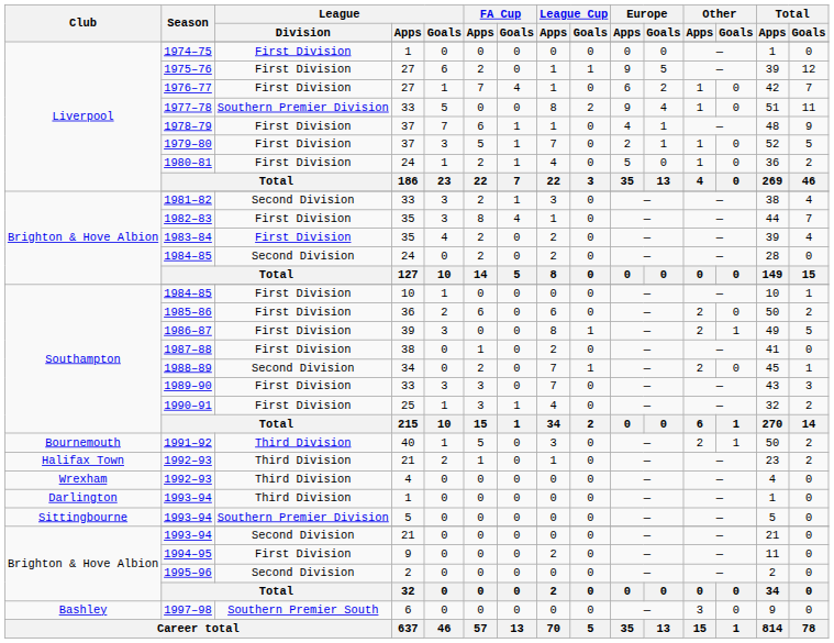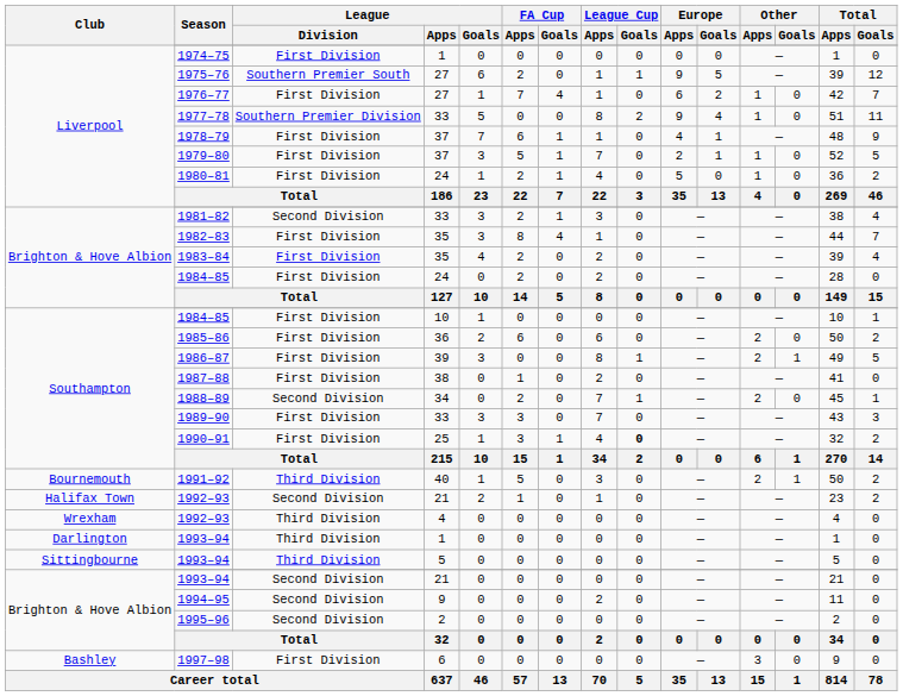 <table class=wikitable style=text-align:center>
 <tr>
 <th rowspan=2>Club</th>
 <th rowspan=2>Season</th>
 <th colspan=3>League</th>
 <th colspan=2><a href='#'>FA Cup</a></th>
 <th colspan=2><a href='#'>League Cup</a></th>
 <th colspan=2>Europe</th>
 <th colspan=2>Other</th>
 <th colspan=2>Total</th>
 </tr>
 <tr>
 <th>Division</th>
 <th>Apps</th>
 <th>Goals</th>
 <th>Apps</th>
 <th>Goals</th>
 <th>Apps</th>
 <th>Goals</th>
 <th>Apps</th>
 <th>Goals</th>
 <th>Apps</th>
 <th>Goals</th>
 <th>Apps</th>
 <th>Goals</th>
 </tr>
 <tr>
 <td rowspan=9><a href='#'>Liverpool</a></td>
 </tr>
 <tr>
 <td><a href='#'>1974–75</a></td>
 <td><a href='#'>First Division</a></td>
 <td>1</td>
 <td>0</td>
 <td>0</td>
 <td>0</td>
 <td>0</td>
 <td>0</td>
 <td>0</td>
 <td>0</td>
 <td colspan=2>—</td>
 <td>1</td>
 <td>0</td>
 </tr>
 <tr>
 <td><a href='#'>1975–76</a></td>
-<td>First Division</td>
+<td><a href='#'>Southern Premier South</a></td>
 <td>27</td>
 <td>6</td>
 <td>2</td>
 <td>0</td>
 <td>1</td>
 <td>1</td>
 <td>9</td>
 <td>5</td>
 <td colspan=2>—</td>
 <td>39</td>
 <td>12</td>
 </tr>
 <tr>
 <td><a href='#'>1976–77</a></td>
 <td>First Division</td>
 <td>27</td>
 <td>1</td>
 <td>7</td>
 <td>4</td>
 <td>1</td>
 <td>0</td>
 <td>6</td>
 <td>2</td>
 <td>1</td>
 <td>0</td>
 <td>42</td>
 <td>7</td>
 </tr>
 <tr>
 <td><a href='#'>1977–78</a></td>
 <td><a href='#'>Southern Premier Division</a></td>
 <td>33</td>
 <td>5</td>
 <td>0</td>
 <td>0</td>
 <td>8</td>
 <td>2</td>
 <td>9</td>
 <td>4</td>
 <td>1</td>
 <td>0</td>
 <td>51</td>
 <td>11</td>
 </tr>
 <tr>
 <td><a href='#'>1978–79</a></td>
 <td>First Division</td>
 <td>37</td>
 <td>7</td>
 <td>6</td>
 <td>1</td>
 <td>1</td>
 <td>0</td>
 <td>4</td>
 <td>1</td>
 <td colspan=2>—</td>
 <td>48</td>
 <td>9</td>
 </tr>
 <tr>
 <td><a href='#'>1979–80</a></td>
 <td>First Division</td>
 <td>37</td>
 <td>3</td>
 <td>5</td>
 <td>1</td>
 <td>7</td>
 <td>0</td>
 <td>2</td>
 <td>1</td>
 <td>1</td>
 <td>0</td>
 <td>52</td>
 <td>5</td>
 </tr>
 <tr>
 <td><a href='#'>1980–81</a></td>
 <td>First Division</td>
 <td>24</td>
 <td>1</td>
 <td>2</td>
 <td>1</td>
 <td>4</td>
 <td>0</td>
 <td>5</td>
 <td>0</td>
 <td>1</td>
 <td>0</td>
 <td>36</td>
 <td>2</td>
 </tr>
 <tr>
 <th colspan=2>Total</th>
 <th>186</th>
 <th>23</th>
 <th>22</th>
 <th>7</th>
 <th>22</th>
 <th>3</th>
 <th>35</th>
 <th>13</th>
 <th>4</th>
 <th>0</th>
 <th>269</th>
 <th>46</th>
 </tr>
 <tr>
 <td rowspan=6><a href='#'>Brighton & Hove Albion</a></td>
 </tr>
 <tr>
 <td><a href='#'>1981–82</a></td>
 <td>Second Division</td>
 <td>33</td>
 <td>3</td>
 <td>2</td>
 <td>1</td>
 <td>3</td>
 <td>0</td>
 <td colspan=2>—</td>
 <td colspan=2>—</td>
 <td>38</td>
 <td>4</td>
 </tr>
 <tr>
 <td><a href='#'>1982–83</a></td>
 <td>First Division</td>
 <td>35</td>
 <td>3</td>
 <td>8</td>
 <td>4</td>
 <td>1</td>
 <td>0</td>
 <td colspan=2>—</td>
 <td colspan=2>—</td>
 <td>44</td>
 <td>7</td>
 </tr>
 <tr>
 <td><a href='#'>1983–84</a></td>
 <td><a href='#'>First Division</a></td>
 <td>35</td>
 <td>4</td>
 <td>2</td>
 <td>0</td>
 <td>2</td>
 <td>0</td>
 <td colspan=2>—</td>
 <td colspan=2>—</td>
 <td>39</td>
 <td>4</td>
 </tr>
 <tr>
 <td><a href='#'>1984–85</a></td>
-<td>Second Division</td>
+<td>First Division</td>
 <td>24</td>
 <td>0</td>
 <td>2</td>
 <td>0</td>
 <td>2</td>
 <td>0</td>
 <td colspan=2>—</td>
 <td colspan=2>—</td>
 <td>28</td>
 <td>0</td>
 </tr>
 <tr>
 <th colspan=2>Total</th>
 <th>127</th>
 <th>10</th>
 <th>14</th>
 <th>5</th>
 <th>8</th>
 <th>0</th>
 <th>0</th>
 <th>0</th>
 <th>0</th>
 <th>0</th>
 <th>149</th>
 <th>15</th>
 </tr>
 <tr>
 <td rowspan=9><a href='#'>Southampton</a></td>
 </tr>
 <tr>
 <td><a href='#'>1984–85</a></td>
 <td>First Division</td>
 <td>10</td>
 <td>1</td>
 <td>0</td>
 <td>0</td>
 <td>0</td>
 <td>0</td>
 <td colspan=2>—</td>
 <td colspan=2>—</td>
 <td>10</td>
 <td>1</td>
 </tr>
 <tr>
 <td><a href='#'>1985–86</a></td>
 <td>First Division</td>
 <td>36</td>
 <td>2</td>
 <td>6</td>
 <td>0</td>
 <td>6</td>
 <td>0</td>
 <td colspan=2>—</td>
 <td>2</td>
 <td>0</td>
 <td>50</td>
 <td>2</td>
 </tr>
 <tr>
 <td><a href='#'>1986–87</a></td>
 <td>First Division</td>
 <td>39</td>
 <td>3</td>
 <td>0</td>
 <td>0</td>
 <td>8</td>
 <td>1</td>
 <td colspan=2>—</td>
 <td>2</td>
 <td>1</td>
 <td>49</td>
 <td>5</td>
 </tr>
 <tr>
 <td><a href='#'>1987–88</a></td>
 <td>First Division</td>
 <td>38</td>
 <td>0</td>
 <td>1</td>
 <td>0</td>
 <td>2</td>
 <td>0</td>
 <td colspan=2>—</td>
 <td colspan=2>—</td>
 <td>41</td>
 <td>0</td>
 </tr>
 <tr>
 <td><a href='#'>1988–89</a></td>
 <td>Second Division</td>
 <td>34</td>
 <td>0</td>
 <td>2</td>
 <td>0</td>
 <td>7</td>
 <td>1</td>
 <td colspan=2>—</td>
 <td>2</td>
 <td>0</td>
 <td>45</td>
 <td>1</td>
 </tr>
 <tr>
 <td><a href='#'>1989–90</a></td>
 <td>First Division</td>
 <td>33</td>
 <td>3</td>
 <td>3</td>
 <td>0</td>
 <td>7</td>
 <td>0</td>
 <td colspan=2>—</td>
 <td colspan=2>—</td>
 <td>43</td>
 <td>3</td>
 </tr>
 <tr>
 <td><a href='#'>1990–91</a></td>
 <td>First Division</td>
 <td>25</td>
 <td>1</td>
 <td>3</td>
 <td>1</td>
 <td>4</td>
-<td>0</td>
+<td><strong>0</strong></td>
 <td colspan=2>—</td>
 <td colspan=2>—</td>
 <td>32</td>
 <td>2</td>
 </tr>
 <tr>
 <th colspan=2>Total</th>
 <th>215</th>
 <th>10</th>
 <th>15</th>
 <th>1</th>
 <th>34</th>
 <th>2</th>
 <th>0</th>
 <th>0</th>
 <th>6</th>
 <th>1</th>
 <th>270</th>
 <th>14</th>
 </tr>
 <tr>
 <td><a href='#'>Bournemouth</a></td>
 <td><a href='#'>1991–92</a></td>
 <td><a href='#'>Third Division</a></td>
 <td>40</td>
 <td>1</td>
 <td>5</td>
 <td>0</td>
 <td>3</td>
 <td>0</td>
 <td colspan=2>—</td>
 <td>2</td>
 <td>1</td>
 <td>50</td>
 <td>2</td>
 </tr>
 <tr>
 <td><a href='#'>Halifax Town</a></td>
 <td><a href='#'>1992–93</a></td>
-<td>Third Division</td>
+<td>Second Division</td>
 <td>21</td>
 <td>2</td>
 <td>1</td>
 <td>0</td>
 <td>1</td>
 <td>0</td>
 <td colspan=2>—</td>
 <td colspan=2>—</td>
 <td>23</td>
 <td>2</td>
 </tr>
 <tr>
 <td><a href='#'>Wrexham</a></td>
 <td><a href='#'>1992–93</a></td>
 <td>Third Division</td>
 <td>4</td>
 <td>0</td>
 <td>0</td>
 <td>0</td>
 <td>0</td>
 <td>0</td>
 <td colspan=2>—</td>
 <td colspan=2>—</td>
 <td>4</td>
 <td>0</td>
 </tr>
 <tr>
 <td><a href='#'>Darlington</a></td>
 <td><a href='#'>1993–94</a></td>
 <td>Third Division</td>
 <td>1</td>
 <td>0</td>
 <td>0</td>
 <td>0</td>
 <td>0</td>
 <td>0</td>
 <td colspan=2>—</td>
 <td colspan=2>—</td>
 <td>1</td>
 <td>0</td>
 </tr>
 <tr>
 <td><a href='#'>Sittingbourne</a></td>
 <td><a href='#'>1993–94</a></td>
-<td><a href='#'>Southern Premier Division</a></td>
+<td><a href='#'>Third Division</a></td>
 <td>5</td>
 <td>0</td>
 <td>0</td>
 <td>0</td>
 <td>0</td>
 <td>0</td>
 <td colspan=2>—</td>
 <td colspan=2>—</td>
 <td>5</td>
 <td>0</td>
 </tr>
 <tr>
 <td rowspan=5>Brighton & Hove Albion</td>
 </tr>
 <tr>
 <td><a href='#'>1993–94</a></td>
 <td>Second Division</td>
 <td>21</td>
 <td>0</td>
 <td>0</td>
 <td>0</td>
 <td>0</td>
 <td>0</td>
 <td colspan=2>—</td>
 <td colspan=2>—</td>
 <td>21</td>
 <td>0</td>
 </tr>
 <tr>
 <td><a href='#'>1994–95</a></td>
-<td>First Division</td>
+<td>Second Division</td>
 <td>9</td>
 <td>0</td>
 <td>0</td>
 <td>0</td>
 <td>2</td>
 <td>0</td>
 <td colspan=2>—</td>
 <td colspan=2>—</td>
 <td>11</td>
 <td>0</td>
 </tr>
 <tr>
 <td><a href='#'>1995–96</a></td>
 <td>Second Division</td>
 <td>2</td>
 <td>0</td>
 <td>0</td>
 <td>0</td>
 <td>0</td>
 <td>0</td>
 <td colspan=2>—</td>
 <td colspan=2>—</td>
 <td>2</td>
 <td>0</td>
 </tr>
 <tr>
 <th colspan=2>Total</th>
 <th>32</th>
 <th>0</th>
 <th>0</th>
 <th>0</th>
 <th>2</th>
 <th>0</th>
 <th>0</th>
 <th>0</th>
 <th>0</th>
 <th>0</th>
 <th>34</th>
 <th>0</th>
 </tr>
 <tr>
 <td><a href='#'>Bashley</a></td>
 <td><a href='#'>1997–98</a></td>
-<td><a href='#'>Southern Premier South</a></td>
+<td>First Division</td>
 <td>6</td>
 <td>0</td>
 <td>0</td>
 <td>0</td>
 <td>0</td>
 <td>0</td>
 <td colspan=2>—</td>
 <td>3</td>
 <td>0</td>
 <td>9</td>
 <td>0</td>
 </tr>
 <tr>
 <th colspan=3>Career total</th>
 <th>637</th>
 <th>46</th>
 <th>57</th>
 <th>13</th>
 <th>70</th>
 <th>5</th>
 <th>35</th>
 <th>13</th>
 <th>15</th>
 <th>1</th>
 <th>814</th>
 <th>78</th>
 </tr>
 </table>
